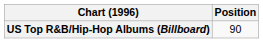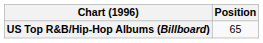 <table class="wikitable plainrowheaders" style="text-align:center">
 <tr>
 <th scope="col">Chart (1996)</th>
 <th scope="col">Position</th>
 </tr>
 <tr>
 <th scope="row">US Top R&B/Hip-Hop Albums (<em>Billboard</em>)</th>
-<td>90</td>
+<td>65</td>
 </tr>
 </table>
